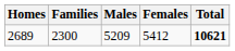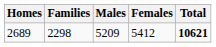 <table class="wikitable">
 <tr>
 <th>Homes</th>
 <th>Families</th>
 <th>Males</th>
 <th>Females</th>
 <th>Total</th>
 </tr>
 <tr>
 <td>2689</td>
-<td>2300</td>
+<td>2298</td>
 <td>5209</td>
 <td>5412</td>
 <td><strong>10621</strong></td>
 </tr>
 </table>
